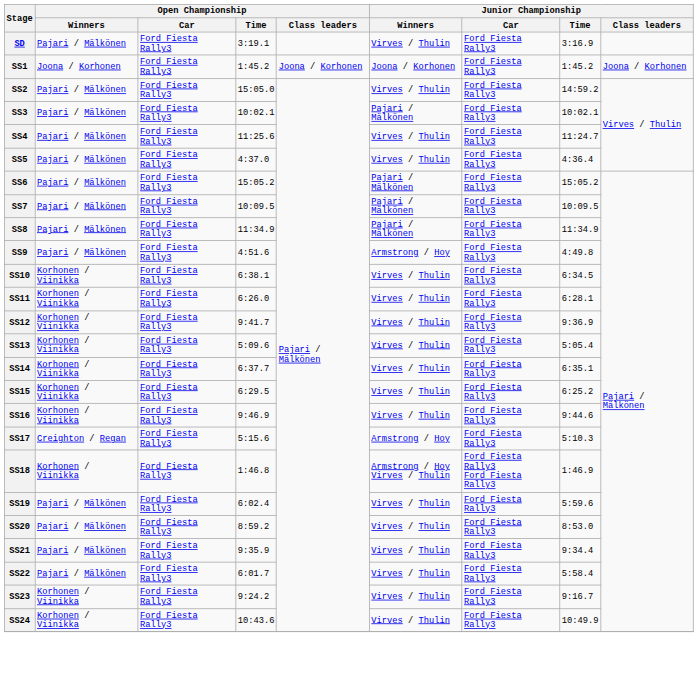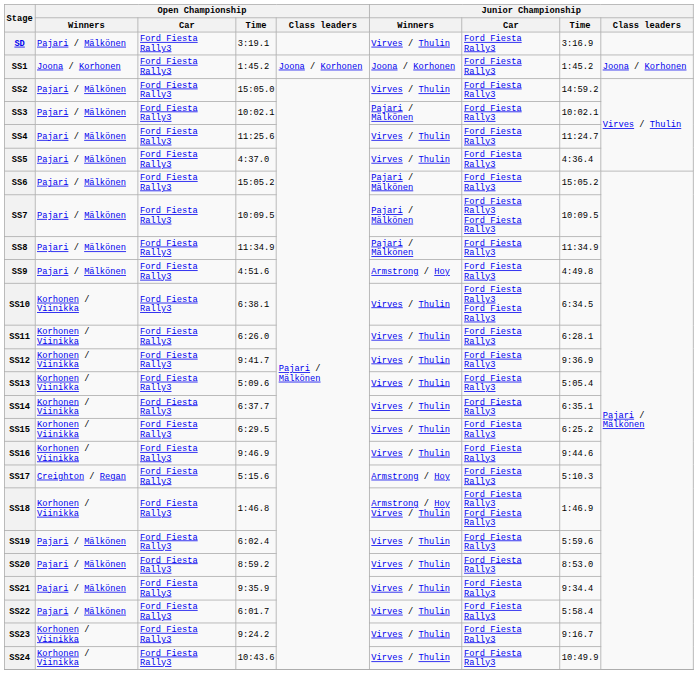 <table class="wikitable" style="font-size:85%">
 <tr>
 <th rowspan="2">Stage</th>
 <th colspan="4">Open Championship</th>
 <th colspan="4">Junior Championship</th>
 </tr>
 <tr>
 <th>Winners</th>
 <th>Car</th>
 <th>Time</th>
 <th>Class leaders</th>
 <th>Winners</th>
 <th>Car</th>
 <th>Time</th>
 <th>Class leaders</th>
 </tr>
 <tr>
 <th><a href='#'>SD</a></th>
 <td><a href='#'>Pajari</a> / <a href='#'>Mälkönen</a></td>
 <td><a href='#'>Ford Fiesta Rally3</a></td>
 <td>3:19.1</td>
 <td></td>
 <td><a href='#'>Virves</a> / <a href='#'>Thulin</a></td>
 <td><a href='#'>Ford Fiesta Rally3</a></td>
 <td>3:16.9</td>
 <td></td>
 </tr>
 <tr>
 <th>SS1</th>
 <td><a href='#'>Joona</a> / <a href='#'>Korhonen</a></td>
 <td><a href='#'>Ford Fiesta Rally3</a></td>
 <td>1:45.2</td>
 <td><a href='#'>Joona</a> / <a href='#'>Korhonen</a></td>
 <td><a href='#'>Joona</a> / <a href='#'>Korhonen</a></td>
 <td><a href='#'>Ford Fiesta Rally3</a></td>
 <td>1:45.2</td>
 <td><a href='#'>Joona</a> / <a href='#'>Korhonen</a></td>
 </tr>
 <tr>
 <th>SS2</th>
 <td><a href='#'>Pajari</a> / <a href='#'>Mälkönen</a></td>
 <td><a href='#'>Ford Fiesta Rally3</a></td>
 <td>15:05.0</td>
 <td rowspan=23><a href='#'>Pajari</a> / <a href='#'>Mälkönen</a></td>
 <td><a href='#'>Virves</a> / <a href='#'>Thulin</a></td>
 <td><a href='#'>Ford Fiesta Rally3</a></td>
 <td>14:59.2</td>
 <td rowspan=4><a href='#'>Virves</a> / <a href='#'>Thulin</a></td>
 </tr>
 <tr>
 <th>SS3</th>
 <td><a href='#'>Pajari</a> / <a href='#'>Mälkönen</a></td>
 <td><a href='#'>Ford Fiesta Rally3</a></td>
 <td>10:02.1</td>
 <td><a href='#'>Pajari</a> / <a href='#'>Mälkönen</a></td>
 <td><a href='#'>Ford Fiesta Rally3</a></td>
 <td>10:02.1</td>
 </tr>
 <tr>
 <th>SS4</th>
 <td><a href='#'>Pajari</a> / <a href='#'>Mälkönen</a></td>
 <td><a href='#'>Ford Fiesta Rally3</a></td>
 <td>11:25.6</td>
 <td><a href='#'>Virves</a> / <a href='#'>Thulin</a></td>
 <td><a href='#'>Ford Fiesta Rally3</a></td>
 <td>11:24.7</td>
 </tr>
 <tr>
 <th>SS5</th>
 <td><a href='#'>Pajari</a> / <a href='#'>Mälkönen</a></td>
 <td><a href='#'>Ford Fiesta Rally3</a></td>
 <td>4:37.0</td>
 <td><a href='#'>Virves</a> / <a href='#'>Thulin</a></td>
 <td><a href='#'>Ford Fiesta Rally3</a></td>
 <td>4:36.4</td>
 </tr>
 <tr>
 <th>SS6</th>
 <td><a href='#'>Pajari</a> / <a href='#'>Mälkönen</a></td>
 <td><a href='#'>Ford Fiesta Rally3</a></td>
 <td>15:05.2</td>
 <td><a href='#'>Pajari</a> / <a href='#'>Mälkönen</a></td>
 <td><a href='#'>Ford Fiesta Rally3</a></td>
 <td>15:05.2</td>
 <td rowspan=19><a href='#'>Pajari</a> / <a href='#'>Mälkönen</a></td>
 </tr>
 <tr>
 <th>SS7</th>
 <td><a href='#'>Pajari</a> / <a href='#'>Mälkönen</a></td>
 <td><a href='#'>Ford Fiesta Rally3</a></td>
 <td>10:09.5</td>
 <td><a href='#'>Pajari</a> / <a href='#'>Mälkönen</a></td>
-<td><a href='#'>Ford Fiesta Rally3</a></td>
+<td><a href='#'>Ford Fiesta Rally3</a><br><a href='#'>Ford Fiesta Rally3</a></td>
 <td>10:09.5</td>
 </tr>
 <tr>
 <th>SS8</th>
 <td><a href='#'>Pajari</a> / <a href='#'>Mälkönen</a></td>
 <td><a href='#'>Ford Fiesta Rally3</a></td>
 <td>11:34.9</td>
 <td><a href='#'>Pajari</a> / <a href='#'>Mälkönen</a></td>
 <td><a href='#'>Ford Fiesta Rally3</a></td>
 <td>11:34.9</td>
 </tr>
 <tr>
 <th>SS9</th>
 <td><a href='#'>Pajari</a> / <a href='#'>Mälkönen</a></td>
 <td><a href='#'>Ford Fiesta Rally3</a></td>
 <td>4:51.6</td>
 <td><a href='#'>Armstrong</a> / <a href='#'>Hoy</a></td>
 <td><a href='#'>Ford Fiesta Rally3</a></td>
 <td>4:49.8</td>
 </tr>
 <tr>
 <th>SS10</th>
 <td><a href='#'>Korhonen</a> / <a href='#'>Viinikka</a></td>
 <td><a href='#'>Ford Fiesta Rally3</a></td>
 <td>6:38.1</td>
 <td><a href='#'>Virves</a> / <a href='#'>Thulin</a></td>
-<td><a href='#'>Ford Fiesta Rally3</a></td>
+<td><a href='#'>Ford Fiesta Rally3</a><br><a href='#'>Ford Fiesta Rally3</a></td>
 <td>6:34.5</td>
 </tr>
 <tr>
 <th>SS11</th>
 <td><a href='#'>Korhonen</a> / <a href='#'>Viinikka</a></td>
 <td><a href='#'>Ford Fiesta Rally3</a></td>
 <td>6:26.0</td>
 <td><a href='#'>Virves</a> / <a href='#'>Thulin</a></td>
 <td><a href='#'>Ford Fiesta Rally3</a></td>
 <td>6:28.1</td>
 </tr>
 <tr>
 <th>SS12</th>
 <td><a href='#'>Korhonen</a> / <a href='#'>Viinikka</a></td>
 <td><a href='#'>Ford Fiesta Rally3</a></td>
 <td>9:41.7</td>
 <td><a href='#'>Virves</a> / <a href='#'>Thulin</a></td>
 <td><a href='#'>Ford Fiesta Rally3</a></td>
 <td>9:36.9</td>
 </tr>
 <tr>
 <th>SS13</th>
 <td><a href='#'>Korhonen</a> / <a href='#'>Viinikka</a></td>
 <td><a href='#'>Ford Fiesta Rally3</a></td>
 <td>5:09.6</td>
 <td><a href='#'>Virves</a> / <a href='#'>Thulin</a></td>
 <td><a href='#'>Ford Fiesta Rally3</a></td>
 <td>5:05.4</td>
 </tr>
 <tr>
 <th>SS14</th>
 <td><a href='#'>Korhonen</a> / <a href='#'>Viinikka</a></td>
 <td><a href='#'>Ford Fiesta Rally3</a></td>
 <td>6:37.7</td>
 <td><a href='#'>Virves</a> / <a href='#'>Thulin</a></td>
 <td><a href='#'>Ford Fiesta Rally3</a></td>
 <td>6:35.1</td>
 </tr>
 <tr>
 <th>SS15</th>
 <td><a href='#'>Korhonen</a> / <a href='#'>Viinikka</a></td>
 <td><a href='#'>Ford Fiesta Rally3</a></td>
 <td>6:29.5</td>
 <td><a href='#'>Virves</a> / <a href='#'>Thulin</a></td>
 <td><a href='#'>Ford Fiesta Rally3</a></td>
 <td>6:25.2</td>
 </tr>
 <tr>
 <th>SS16</th>
 <td><a href='#'>Korhonen</a> / <a href='#'>Viinikka</a></td>
 <td><a href='#'>Ford Fiesta Rally3</a></td>
 <td>9:46.9</td>
 <td><a href='#'>Virves</a> / <a href='#'>Thulin</a></td>
 <td><a href='#'>Ford Fiesta Rally3</a></td>
 <td>9:44.6</td>
 </tr>
 <tr>
 <th>SS17</th>
 <td><a href='#'>Creighton</a> / <a href='#'>Regan</a></td>
 <td><a href='#'>Ford Fiesta Rally3</a></td>
 <td>5:15.6</td>
 <td><a href='#'>Armstrong</a> / <a href='#'>Hoy</a></td>
 <td><a href='#'>Ford Fiesta Rally3</a></td>
 <td>5:10.3</td>
 </tr>
 <tr>
 <th>SS18</th>
 <td><a href='#'>Korhonen</a> / <a href='#'>Viinikka</a></td>
 <td><a href='#'>Ford Fiesta Rally3</a></td>
 <td>1:46.8</td>
 <td><a href='#'>Armstrong</a> / <a href='#'>Hoy</a><br><a href='#'>Virves</a> / <a href='#'>Thulin</a></td>
 <td><a href='#'>Ford Fiesta Rally3</a><br><a href='#'>Ford Fiesta Rally3</a></td>
 <td>1:46.9</td>
 </tr>
 <tr>
 <th>SS19</th>
 <td><a href='#'>Pajari</a> / <a href='#'>Mälkönen</a></td>
 <td><a href='#'>Ford Fiesta Rally3</a></td>
 <td>6:02.4</td>
 <td><a href='#'>Virves</a> / <a href='#'>Thulin</a></td>
 <td><a href='#'>Ford Fiesta Rally3</a></td>
 <td>5:59.6</td>
 </tr>
 <tr>
 <th>SS20</th>
 <td><a href='#'>Pajari</a> / <a href='#'>Mälkönen</a></td>
 <td><a href='#'>Ford Fiesta Rally3</a></td>
 <td>8:59.2</td>
 <td><a href='#'>Virves</a> / <a href='#'>Thulin</a></td>
 <td><a href='#'>Ford Fiesta Rally3</a></td>
 <td>8:53.0</td>
 </tr>
 <tr>
 <th>SS21</th>
 <td><a href='#'>Pajari</a> / <a href='#'>Mälkönen</a></td>
 <td><a href='#'>Ford Fiesta Rally3</a></td>
 <td>9:35.9</td>
 <td><a href='#'>Virves</a> / <a href='#'>Thulin</a></td>
 <td><a href='#'>Ford Fiesta Rally3</a></td>
 <td>9:34.4</td>
 </tr>
 <tr>
 <th>SS22</th>
 <td><a href='#'>Pajari</a> / <a href='#'>Mälkönen</a></td>
 <td><a href='#'>Ford Fiesta Rally3</a></td>
 <td>6:01.7</td>
 <td><a href='#'>Virves</a> / <a href='#'>Thulin</a></td>
 <td><a href='#'>Ford Fiesta Rally3</a></td>
 <td>5:58.4</td>
 </tr>
 <tr>
 <th>SS23</th>
 <td><a href='#'>Korhonen</a> / <a href='#'>Viinikka</a></td>
 <td><a href='#'>Ford Fiesta Rally3</a></td>
 <td>9:24.2</td>
 <td><a href='#'>Virves</a> / <a href='#'>Thulin</a></td>
 <td><a href='#'>Ford Fiesta Rally3</a></td>
 <td>9:16.7</td>
 </tr>
 <tr>
 <th>SS24</th>
 <td><a href='#'>Korhonen</a> / <a href='#'>Viinikka</a></td>
 <td><a href='#'>Ford Fiesta Rally3</a></td>
 <td>10:43.6</td>
 <td><a href='#'>Virves</a> / <a href='#'>Thulin</a></td>
 <td><a href='#'>Ford Fiesta Rally3</a></td>
 <td>10:49.9</td>
 </tr>
 <tr>
 </tr>
 </table>
